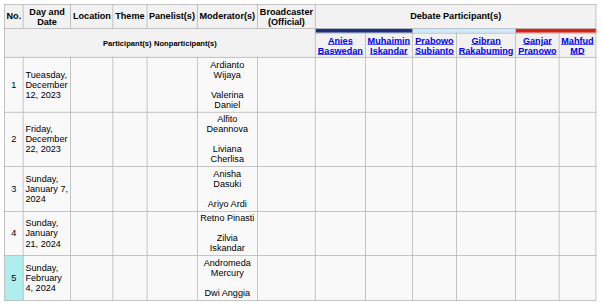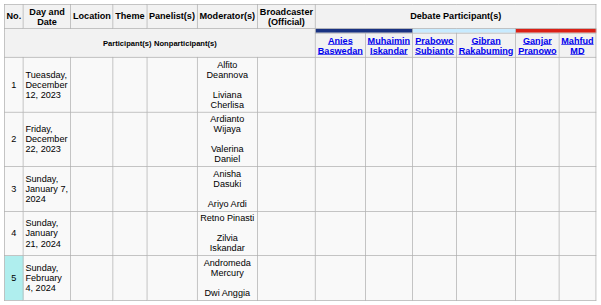 <table class="wikitable" style="font-size:85%; width:100%;">
 <tr>
 <th>No.</th>
 <th>Day and Date</th>
 <th>Location</th>
 <th>Theme</th>
 <th>Panelist(s)</th>
 <th>Moderator(s)</th>
 <th>Broadcaster (Official)<br></th>
 <th colspan="6">Debate Participant(s)</th>
 </tr>
 <tr>
 <th colspan="7" rowspan="2">  <small>Participant(s)</small>      <small>Nonparticipant(s)</small></th>
 <th colspan="2" style="background:#193282;"><a href='#'></a></th>
 <th colspan="2" style="background:#c8ebff;"><a href='#'></a></th>
 <th colspan="2" style="background:#DB2016;"><a href='#'></a></th>
 </tr>
 <tr>
 <th><a href='#'>Anies Baswedan</a></th>
 <th><a href='#'>Muhaimin Iskandar</a></th>
 <th><a href='#'>Prabowo Subianto</a></th>
 <th><a href='#'>Gibran Rakabuming</a></th>
 <th><a href='#'>Ganjar Pranowo</a></th>
 <th><a href='#'>Mahfud MD</a></th>
 </tr>
 <tr>
 <td style="text-align: center;">1</td>
 <td>Tueasday, December 12, 2023</td>
 <td></td>
 <td></td>
 <td></td>
-<td style="text-align: center;">Ardianto Wijaya<br><br>Valerina Daniel</td>
+<td style="text-align: center;">Alfito Deannova<br><br>Liviana Cherlisa</td>
 <td></td>
 <td></td>
 <td></td>
 <td></td>
 <td></td>
 <td></td>
 <td></td>
 </tr>
 <tr>
 <td style="text-align: center;">2</td>
 <td>Friday, December 22, 2023</td>
 <td></td>
 <td></td>
 <td></td>
-<td style="text-align: center;">Alfito Deannova<br><br>Liviana Cherlisa</td>
+<td style="text-align: center;">Ardianto Wijaya<br><br>Valerina Daniel</td>
 <td></td>
 <td></td>
 <td></td>
 <td></td>
 <td></td>
 <td></td>
 <td></td>
 </tr>
 <tr>
 <td style="text-align: center;">3</td>
 <td>Sunday, January 7, 2024</td>
 <td></td>
 <td></td>
 <td></td>
 <td style="text-align: center;">Anisha Dasuki<br><br>Ariyo Ardi</td>
 <td></td>
 <td></td>
 <td></td>
 <td></td>
 <td></td>
 <td></td>
 <td></td>
 </tr>
 <tr>
 <td style="text-align: center;">4</td>
 <td>Sunday, January 21, 2024</td>
 <td></td>
 <td></td>
 <td></td>
 <td style="text-align: center;">Retno Pinasti<br><br>Zilvia Iskandar</td>
 <td></td>
 <td></td>
 <td></td>
 <td></td>
 <td></td>
 <td></td>
 <td></td>
 </tr>
 <tr>
 <td style="background: paleturquoise; text-align: center;">5</td>
 <td>Sunday, February 4, 2024</td>
 <td> </td>
 <td></td>
 <td></td>
 <td style="text-align: center;">Andromeda Mercury<br><br>Dwi Anggia</td>
 <td></td>
 <td></td>
 <td></td>
 <td></td>
 <td></td>
 <td></td>
 <td></td>
 </tr>
 </table>
